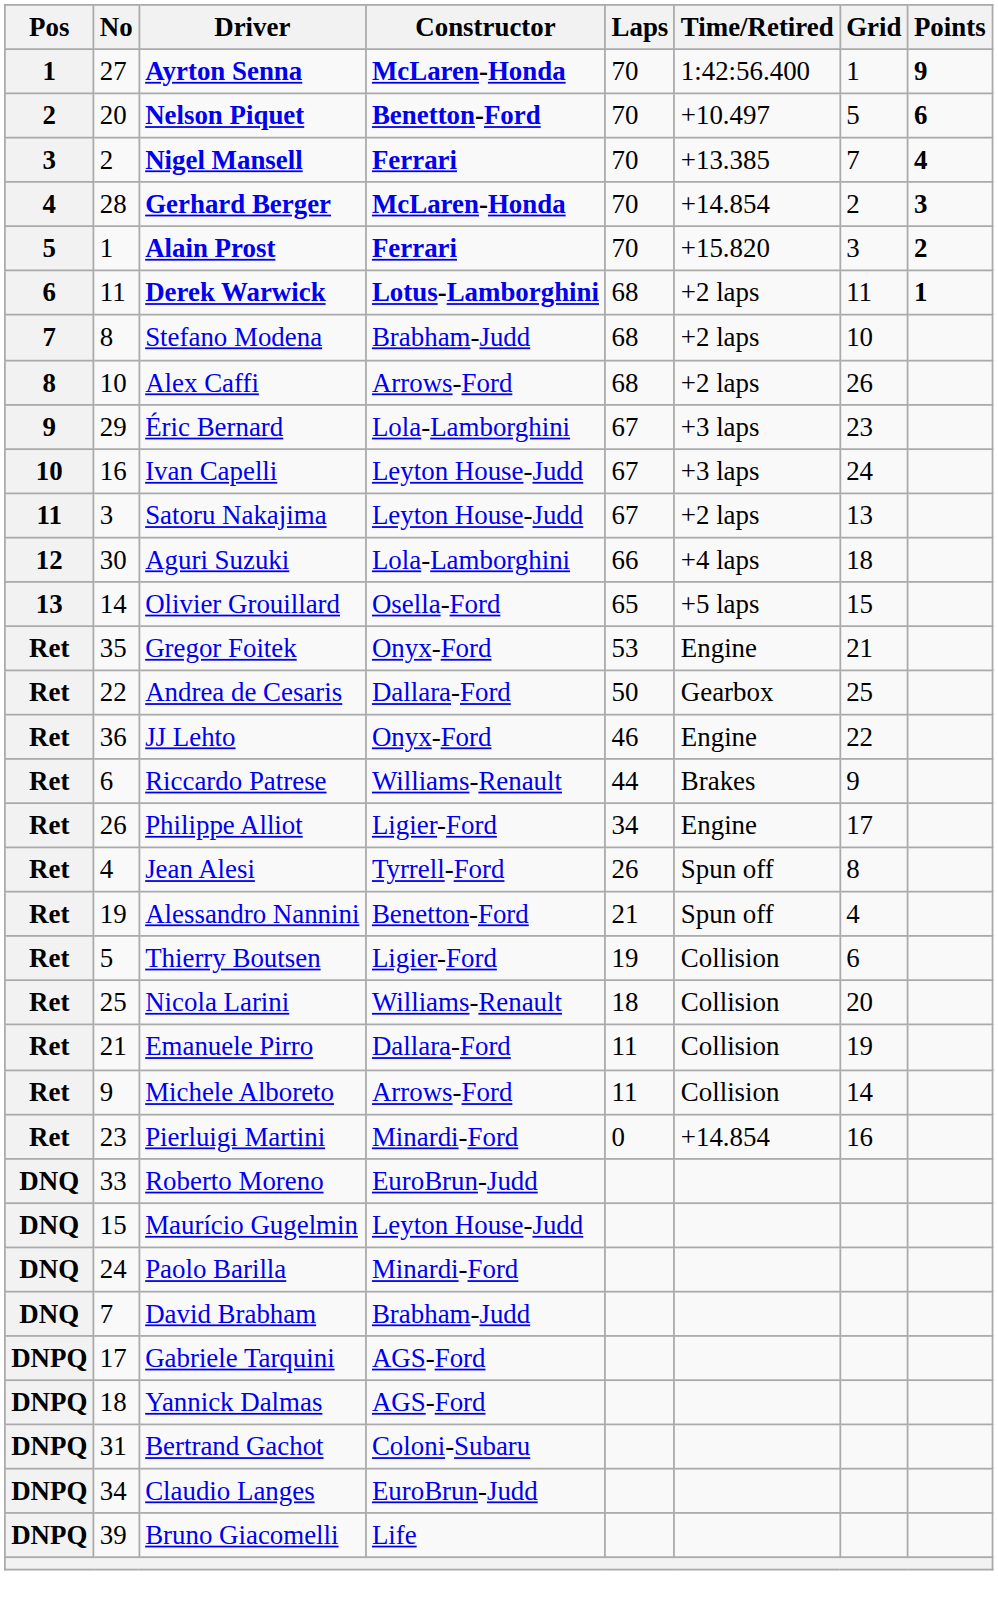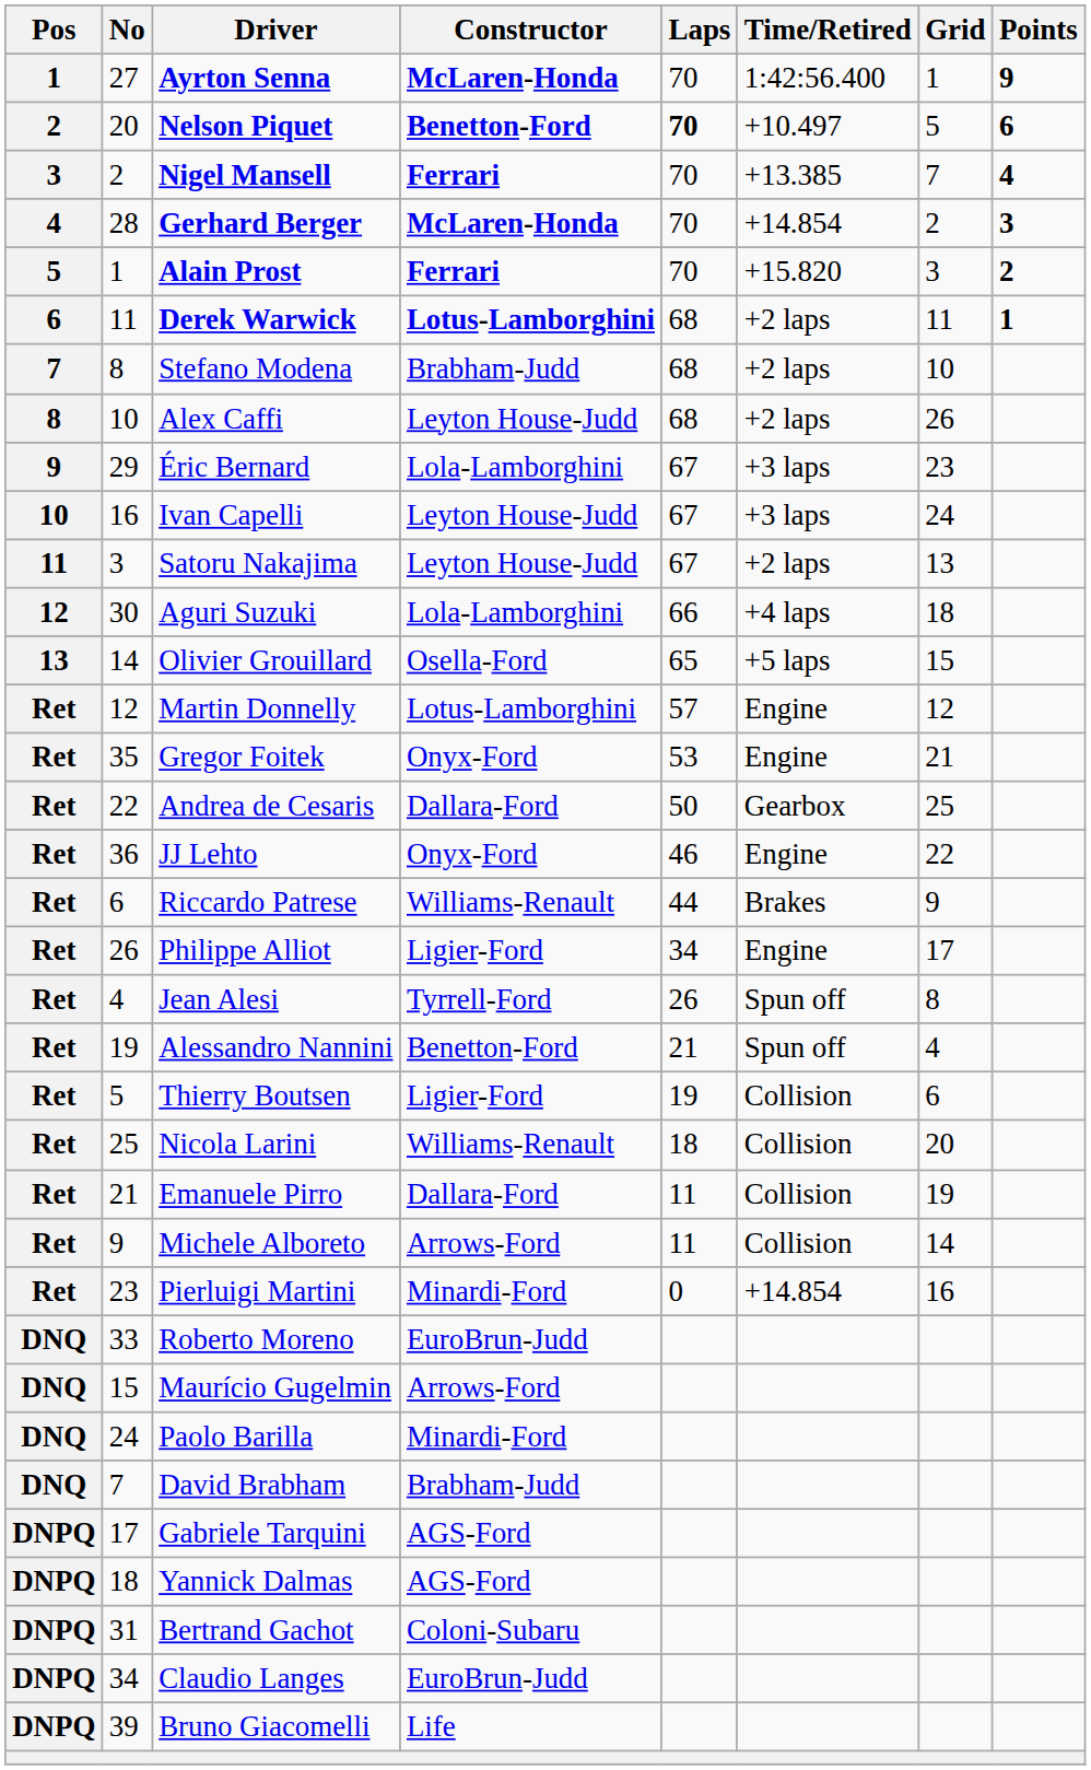 <table class="wikitable" style="font-size: 95%;">
 <tr>
 <th>Pos</th>
 <th>No</th>
 <th>Driver</th>
 <th>Constructor</th>
 <th>Laps</th>
 <th>Time/Retired</th>
 <th>Grid</th>
 <th>Points</th>
 </tr>
 <tr>
 <th>1</th>
 <td>27</td>
 <td> <strong><a href='#'>Ayrton Senna</a></strong></td>
 <td><strong><a href='#'>McLaren</a>-<a href='#'>Honda</a></strong></td>
 <td>70</td>
 <td>1:42:56.400</td>
 <td>1</td>
 <td><strong>9</strong></td>
 </tr>
 <tr>
 <th>2</th>
 <td>20</td>
 <td> <strong><a href='#'>Nelson Piquet</a></strong></td>
 <td><strong><a href='#'>Benetton</a>-<a href='#'>Ford</a></strong></td>
-<td>70</td>
+<td><strong>70</strong></td>
 <td>+10.497</td>
 <td>5</td>
 <td><strong>6</strong></td>
 </tr>
 <tr>
 <th>3</th>
 <td>2</td>
 <td> <strong><a href='#'>Nigel Mansell</a></strong></td>
 <td><strong><a href='#'>Ferrari</a></strong></td>
 <td>70</td>
 <td>+13.385</td>
 <td>7</td>
 <td><strong>4</strong></td>
 </tr>
 <tr>
 <th>4</th>
 <td>28</td>
 <td> <strong><a href='#'>Gerhard Berger</a></strong></td>
 <td><strong><a href='#'>McLaren</a>-<a href='#'>Honda</a></strong></td>
 <td>70</td>
 <td>+14.854</td>
 <td>2</td>
 <td><strong>3</strong></td>
 </tr>
 <tr>
 <th>5</th>
 <td>1</td>
 <td> <strong><a href='#'>Alain Prost</a></strong></td>
 <td><strong><a href='#'>Ferrari</a></strong></td>
 <td>70</td>
 <td>+15.820</td>
 <td>3</td>
 <td><strong>2</strong></td>
 </tr>
 <tr>
 <th>6</th>
 <td>11</td>
 <td> <strong><a href='#'>Derek Warwick</a></strong></td>
 <td><strong><a href='#'>Lotus</a>-<a href='#'>Lamborghini</a></strong></td>
 <td>68</td>
 <td>+2 laps</td>
 <td>11</td>
 <td><strong>1</strong></td>
 </tr>
 <tr>
 <th>7</th>
 <td>8</td>
 <td> <a href='#'>Stefano Modena</a></td>
 <td><a href='#'>Brabham</a>-<a href='#'>Judd</a></td>
 <td>68</td>
 <td>+2 laps</td>
 <td>10</td>
 <td></td>
 </tr>
 <tr>
 <th>8</th>
 <td>10</td>
 <td> <a href='#'>Alex Caffi</a></td>
-<td><a href='#'>Arrows</a>-<a href='#'>Ford</a></td>
+<td><a href='#'>Leyton House</a>-<a href='#'>Judd</a></td>
 <td>68</td>
 <td>+2 laps</td>
 <td>26</td>
 <td></td>
 </tr>
 <tr>
 <th>9</th>
 <td>29</td>
 <td> <a href='#'>Éric Bernard</a></td>
 <td><a href='#'>Lola</a>-<a href='#'>Lamborghini</a></td>
 <td>67</td>
 <td>+3 laps</td>
 <td>23</td>
 <td></td>
 </tr>
 <tr>
 <th>10</th>
 <td>16</td>
 <td> <a href='#'>Ivan Capelli</a></td>
 <td><a href='#'>Leyton House</a>-<a href='#'>Judd</a></td>
 <td>67</td>
 <td>+3 laps</td>
 <td>24</td>
 <td></td>
 </tr>
 <tr>
 <th>11</th>
 <td>3</td>
 <td> <a href='#'>Satoru Nakajima</a></td>
 <td><a href='#'>Leyton House</a>-<a href='#'>Judd</a></td>
 <td>67</td>
 <td>+2 laps</td>
 <td>13</td>
 <td></td>
 </tr>
 <tr>
 <th>12</th>
 <td>30</td>
 <td> <a href='#'>Aguri Suzuki</a></td>
 <td><a href='#'>Lola</a>-<a href='#'>Lamborghini</a></td>
 <td>66</td>
 <td>+4 laps</td>
 <td>18</td>
 <td></td>
 </tr>
 <tr>
 <th>13</th>
 <td>14</td>
 <td> <a href='#'>Olivier Grouillard</a></td>
 <td><a href='#'>Osella</a>-<a href='#'>Ford</a></td>
 <td>65</td>
 <td>+5 laps</td>
 <td>15</td>
+<td></td>
+</tr>
+<tr>
+<th>Ret</th>
+<td>12</td>
+<td> <a href='#'>Martin Donnelly</a></td>
+<td><a href='#'>Lotus</a>-<a href='#'>Lamborghini</a></td>
+<td>57</td>
+<td>Engine</td>
+<td>12</td>
 <td></td>
 </tr>
 <tr>
 <th>Ret</th>
 <td>35</td>
 <td> <a href='#'>Gregor Foitek</a></td>
 <td><a href='#'>Onyx</a>-<a href='#'>Ford</a></td>
 <td>53</td>
 <td>Engine</td>
 <td>21</td>
 <td></td>
 </tr>
 <tr>
 <th>Ret</th>
 <td>22</td>
 <td> <a href='#'>Andrea de Cesaris</a></td>
 <td><a href='#'>Dallara</a>-<a href='#'>Ford</a></td>
 <td>50</td>
 <td>Gearbox</td>
 <td>25</td>
 <td></td>
 </tr>
 <tr>
 <th>Ret</th>
 <td>36</td>
 <td> <a href='#'>JJ Lehto</a></td>
 <td><a href='#'>Onyx</a>-<a href='#'>Ford</a></td>
 <td>46</td>
 <td>Engine</td>
 <td>22</td>
 <td></td>
 </tr>
 <tr>
 <th>Ret</th>
 <td>6</td>
 <td> <a href='#'>Riccardo Patrese</a></td>
 <td><a href='#'>Williams</a>-<a href='#'>Renault</a></td>
 <td>44</td>
 <td>Brakes</td>
 <td>9</td>
 <td></td>
 </tr>
 <tr>
 <th>Ret</th>
 <td>26</td>
 <td> <a href='#'>Philippe Alliot</a></td>
 <td><a href='#'>Ligier</a>-<a href='#'>Ford</a></td>
 <td>34</td>
 <td>Engine</td>
 <td>17</td>
 <td></td>
 </tr>
 <tr>
 <th>Ret</th>
 <td>4</td>
 <td> <a href='#'>Jean Alesi</a></td>
 <td><a href='#'>Tyrrell</a>-<a href='#'>Ford</a></td>
 <td>26</td>
 <td>Spun off</td>
 <td>8</td>
 <td></td>
 </tr>
 <tr>
 <th>Ret</th>
 <td>19</td>
 <td> <a href='#'>Alessandro Nannini</a></td>
 <td><a href='#'>Benetton</a>-<a href='#'>Ford</a></td>
 <td>21</td>
 <td>Spun off</td>
 <td>4</td>
 <td></td>
 </tr>
 <tr>
 <th>Ret</th>
 <td>5</td>
 <td> <a href='#'>Thierry Boutsen</a></td>
 <td><a href='#'>Ligier</a>-<a href='#'>Ford</a></td>
 <td>19</td>
 <td>Collision</td>
 <td>6</td>
 <td></td>
 </tr>
 <tr>
 <th>Ret</th>
 <td>25</td>
 <td> <a href='#'>Nicola Larini</a></td>
 <td><a href='#'>Williams</a>-<a href='#'>Renault</a></td>
 <td>18</td>
 <td>Collision</td>
 <td>20</td>
 <td></td>
 </tr>
 <tr>
 <th>Ret</th>
 <td>21</td>
 <td> <a href='#'>Emanuele Pirro</a></td>
 <td><a href='#'>Dallara</a>-<a href='#'>Ford</a></td>
 <td>11</td>
 <td>Collision</td>
 <td>19</td>
 <td></td>
 </tr>
 <tr>
 <th>Ret</th>
 <td>9</td>
 <td> <a href='#'>Michele Alboreto</a></td>
 <td><a href='#'>Arrows</a>-<a href='#'>Ford</a></td>
 <td>11</td>
 <td>Collision</td>
 <td>14</td>
 <td></td>
 </tr>
 <tr>
 <th>Ret</th>
 <td>23</td>
 <td> <a href='#'>Pierluigi Martini</a></td>
 <td><a href='#'>Minardi</a>-<a href='#'>Ford</a></td>
 <td>0</td>
 <td>+14.854</td>
 <td>16</td>
 <td></td>
 </tr>
 <tr>
 <th>DNQ</th>
 <td>33</td>
 <td> <a href='#'>Roberto Moreno</a></td>
 <td><a href='#'>EuroBrun</a>-<a href='#'>Judd</a></td>
 <td></td>
 <td></td>
 <td></td>
 <td></td>
 </tr>
 <tr>
 <th>DNQ</th>
 <td>15</td>
 <td> <a href='#'>Maurício Gugelmin</a></td>
-<td><a href='#'>Leyton House</a>-<a href='#'>Judd</a></td>
+<td><a href='#'>Arrows</a>-<a href='#'>Ford</a></td>
 <td></td>
 <td></td>
 <td></td>
 <td></td>
 </tr>
 <tr>
 <th>DNQ</th>
 <td>24</td>
 <td> <a href='#'>Paolo Barilla</a></td>
 <td><a href='#'>Minardi</a>-<a href='#'>Ford</a></td>
 <td></td>
 <td></td>
 <td></td>
 <td></td>
 </tr>
 <tr>
 <th>DNQ</th>
 <td>7</td>
 <td> <a href='#'>David Brabham</a></td>
 <td><a href='#'>Brabham</a>-<a href='#'>Judd</a></td>
 <td></td>
 <td></td>
 <td></td>
 <td></td>
 </tr>
 <tr>
 <th>DNPQ</th>
 <td>17</td>
 <td> <a href='#'>Gabriele Tarquini</a></td>
 <td><a href='#'>AGS</a>-<a href='#'>Ford</a></td>
 <td></td>
 <td></td>
 <td></td>
 <td></td>
 </tr>
 <tr>
 <th>DNPQ</th>
 <td>18</td>
 <td> <a href='#'>Yannick Dalmas</a></td>
 <td><a href='#'>AGS</a>-<a href='#'>Ford</a></td>
 <td></td>
 <td></td>
 <td></td>
 <td></td>
 </tr>
 <tr>
 <th>DNPQ</th>
 <td>31</td>
 <td> <a href='#'>Bertrand Gachot</a></td>
 <td><a href='#'>Coloni</a>-<a href='#'>Subaru</a></td>
 <td></td>
 <td></td>
 <td></td>
 <td></td>
 </tr>
 <tr>
 <th>DNPQ</th>
 <td>34</td>
 <td> <a href='#'>Claudio Langes</a></td>
 <td><a href='#'>EuroBrun</a>-<a href='#'>Judd</a></td>
 <td></td>
 <td></td>
 <td></td>
 <td></td>
 </tr>
 <tr>
 <th>DNPQ</th>
 <td>39</td>
 <td> <a href='#'>Bruno Giacomelli</a></td>
 <td><a href='#'>Life</a></td>
 <td></td>
 <td></td>
 <td></td>
 <td></td>
 </tr>
 <tr>
 <th colspan="8"></th>
 </tr>
 </table>
